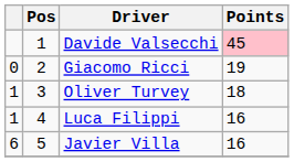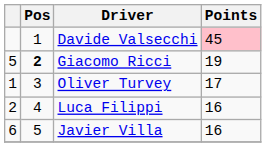 <table class="wikitable" style="font-size: 85%;">
 <tr>
 <th></th>
 <th>Pos</th>
 <th>Driver</th>
 <th>Points</th>
 </tr>
 <tr>
 <td align="left"></td>
 <td align="center">1</td>
 <td> <a href='#'>Davide Valsecchi</a></td>
 <td style="background: pink;">45</td>
 </tr>
 <tr>
-<td align="left"> 0</td>
-<td align="center">2</td>
+<td align="left"> 5</td>
+<td align="center"><strong>2</strong></td>
 <td> <a href='#'>Giacomo Ricci</a></td>
 <td>19</td>
 </tr>
 <tr>
 <td align="left"> 1</td>
 <td align="center">3</td>
 <td> <a href='#'>Oliver Turvey</a></td>
-<td>18</td>
+<td>17</td>
 </tr>
 <tr>
-<td align="left"> 1</td>
+<td align="left"> 2</td>
 <td align="center">4</td>
 <td> <a href='#'>Luca Filippi</a></td>
 <td>16</td>
 </tr>
 <tr>
 <td align="left"> 6</td>
 <td align="center">5</td>
 <td> <a href='#'>Javier Villa</a></td>
 <td>16</td>
 </tr>
 <tr>
 </tr>
 </table>
